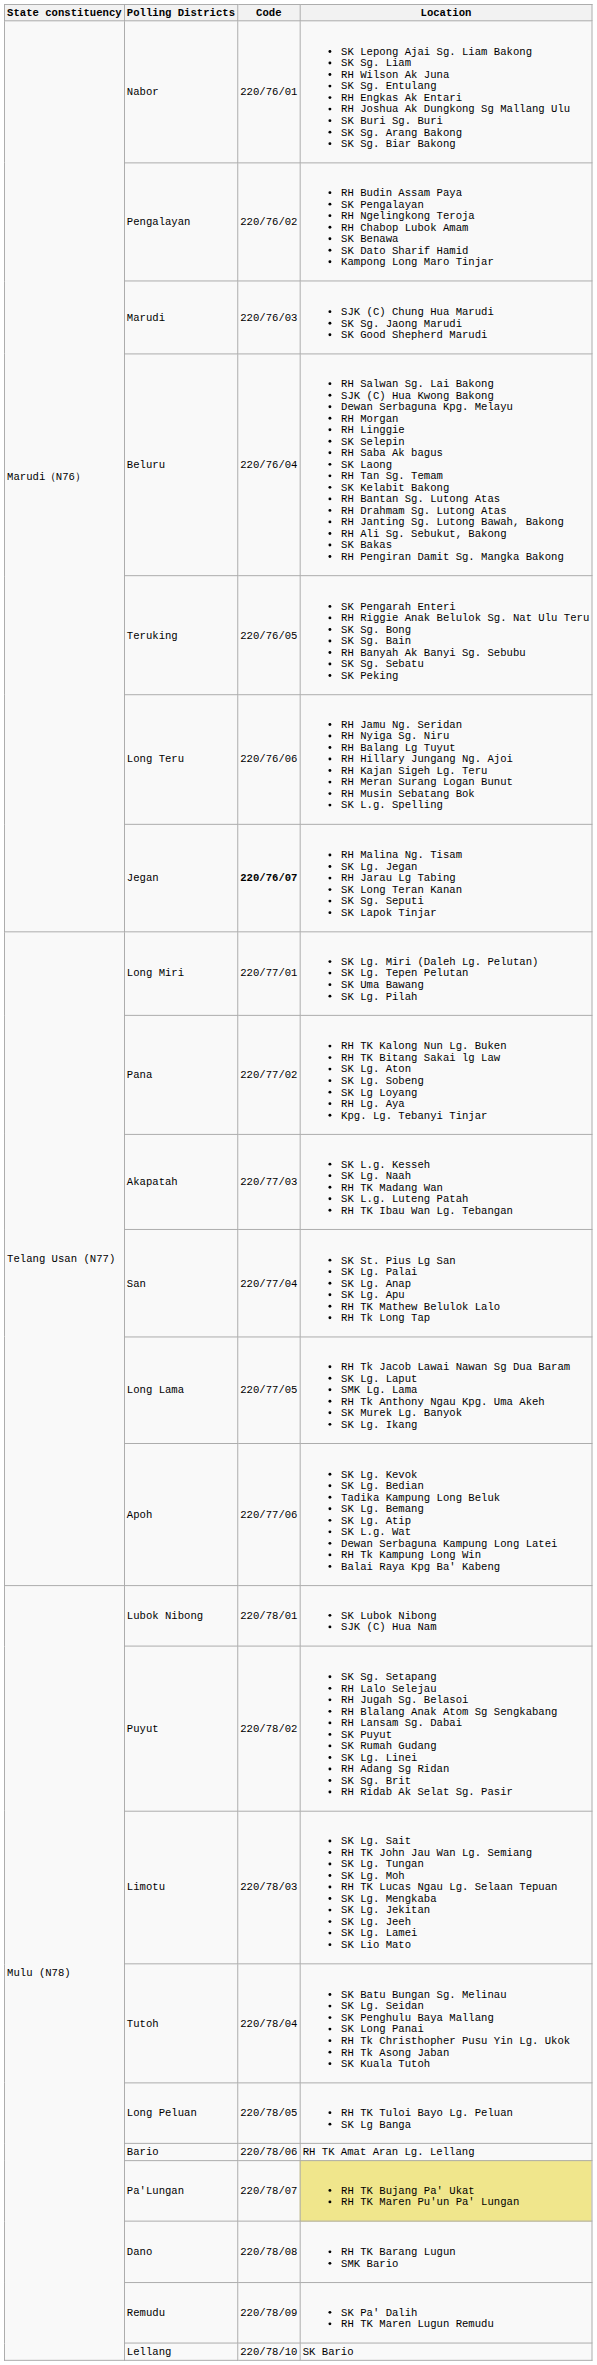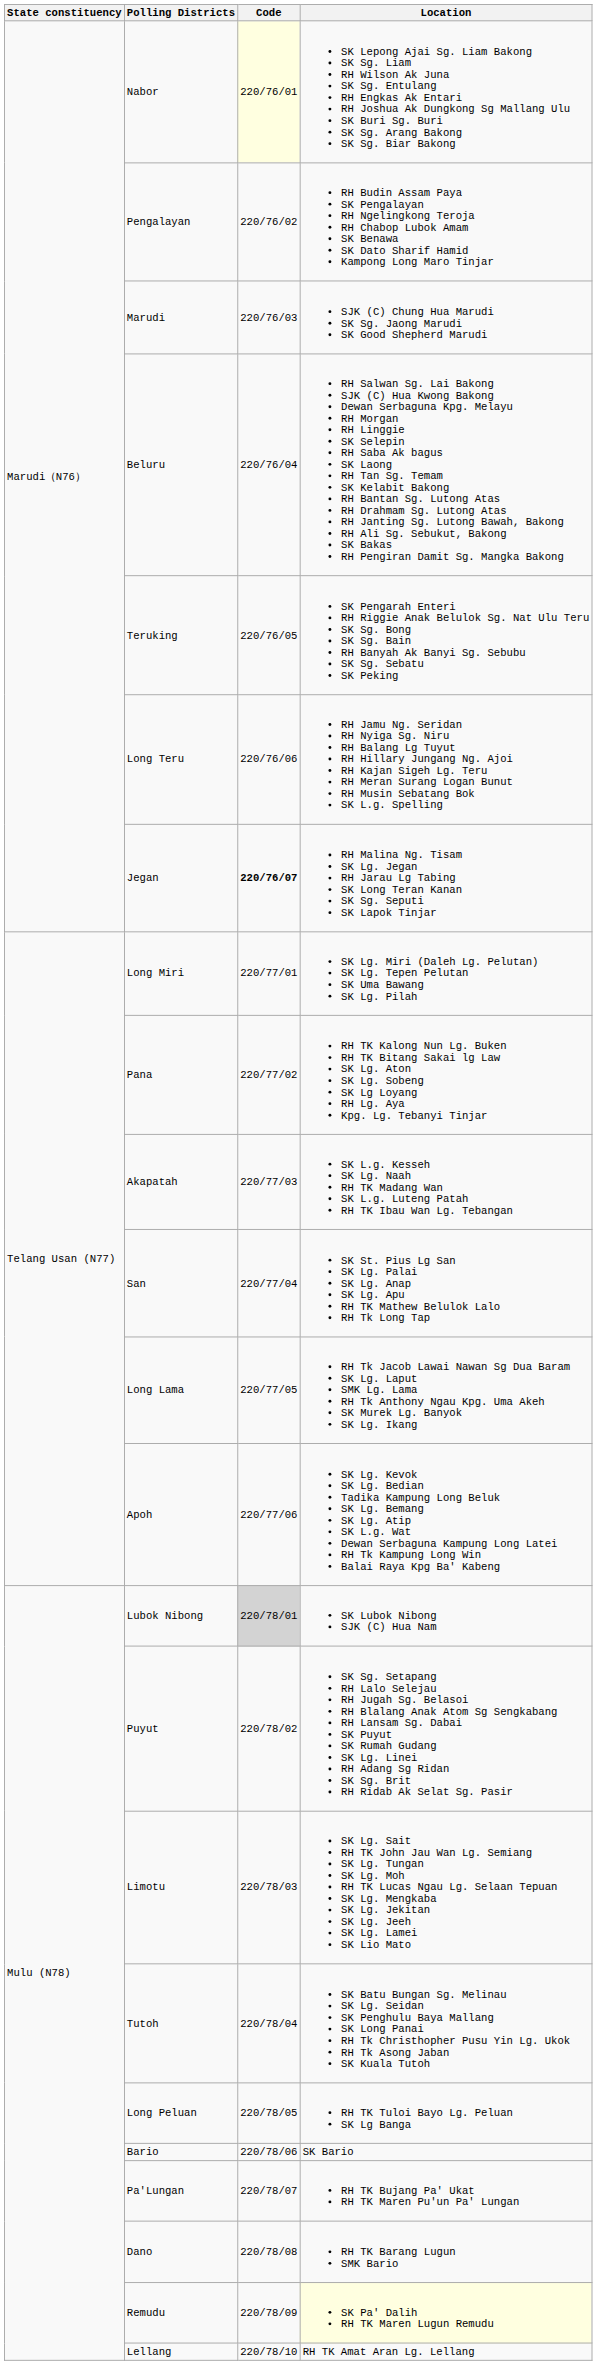 <table class="wikitable sortable mw-collapsible" style="white-space:nowrap;font-size:85%">
 <tr>
 <th>State constituency</th>
 <th>Polling Districts</th>
 <th>Code</th>
 <th>Location</th>
 </tr>
 <tr>
 <td rowspan="7">Marudi（N76）</td>
 <td>Nabor</td>
-<td>220/76/01</td>
+<td style="background: lightyellow;">220/76/01</td>
 <td><br><ul><li>SK Lepong Ajai Sg. Liam Bakong</li><li>SK Sg. Liam</li><li>RH Wilson Ak Juna</li><li>SK Sg. Entulang</li><li>RH Engkas Ak Entari</li><li>RH Joshua Ak Dungkong Sg Mallang Ulu</li><li>SK Buri Sg. Buri</li><li>SK Sg. Arang Bakong</li><li>SK Sg. Biar Bakong</li></ul></td>
 </tr>
 <tr>
 <td>Pengalayan</td>
 <td>220/76/02</td>
 <td><br><ul><li>RH Budin Assam Paya</li><li>SK Pengalayan</li><li>RH Ngelingkong Teroja</li><li>RH Chabop Lubok Amam</li><li>SK Benawa</li><li>SK Dato Sharif Hamid</li><li>Kampong Long Maro Tinjar</li></ul></td>
 </tr>
 <tr>
 <td>Marudi</td>
 <td>220/76/03</td>
 <td><br><ul><li>SJK (C) Chung Hua Marudi</li><li>SK Sg. Jaong Marudi</li><li>SK Good Shepherd Marudi</li></ul></td>
 </tr>
 <tr>
 <td>Beluru</td>
 <td>220/76/04</td>
 <td><br><ul><li>RH Salwan Sg. Lai Bakong</li><li>SJK (C) Hua Kwong Bakong</li><li>Dewan Serbaguna Kpg. Melayu</li><li>RH Morgan</li><li>RH Linggie</li><li>SK Selepin</li><li>RH Saba Ak bagus</li><li>SK Laong</li><li>RH Tan Sg. Temam</li><li>SK Kelabit Bakong</li><li>RH Bantan Sg. Lutong Atas</li><li>RH Drahmam Sg. Lutong Atas</li><li>RH Janting Sg. Lutong Bawah, Bakong</li><li>RH Ali Sg. Sebukut, Bakong</li><li>SK Bakas</li><li>RH Pengiran Damit Sg. Mangka Bakong</li></ul></td>
 </tr>
 <tr>
 <td>Teruking</td>
 <td>220/76/05</td>
 <td><br><ul><li>SK Pengarah Enteri</li><li>RH Riggie Anak Belulok Sg. Nat Ulu Teru</li><li>SK Sg. Bong</li><li>SK Sg. Bain</li><li>RH Banyah Ak Banyi Sg. Sebubu</li><li>SK Sg. Sebatu</li><li>SK Peking</li></ul></td>
 </tr>
 <tr>
 <td>Long Teru</td>
 <td>220/76/06</td>
 <td><br><ul><li>RH Jamu Ng. Seridan</li><li>RH Nyiga Sg. Niru</li><li>RH Balang Lg Tuyut</li><li>RH Hillary Jungang Ng. Ajoi</li><li>RH Kajan Sigeh Lg. Teru</li><li>RH Meran Surang Logan Bunut</li><li>RH Musin Sebatang Bok</li><li>SK L.g. Spelling</li></ul></td>
 </tr>
 <tr>
 <td>Jegan</td>
 <td><strong>220/76/07</strong></td>
 <td><br><ul><li>RH Malina Ng. Tisam</li><li>SK Lg. Jegan</li><li>RH Jarau Lg Tabing</li><li>SK Long Teran Kanan</li><li>SK Sg. Seputi</li><li>SK Lapok Tinjar</li></ul></td>
 </tr>
 <tr>
 <td rowspan="6">Telang Usan (N77)</td>
 <td>Long Miri</td>
 <td>220/77/01</td>
 <td><br><ul><li>SK Lg. Miri (Daleh Lg. Pelutan)</li><li>SK Lg. Tepen Pelutan</li><li>SK Uma Bawang</li><li>SK Lg. Pilah</li></ul></td>
 </tr>
 <tr>
 <td>Pana</td>
 <td>220/77/02</td>
 <td><br><ul><li>RH TK Kalong Nun Lg. Buken</li><li>RH TK Bitang Sakai lg Law</li><li>SK Lg. Aton</li><li>SK Lg. Sobeng</li><li>SK Lg Loyang</li><li>RH Lg. Aya</li><li>Kpg. Lg. Tebanyi Tinjar</li></ul></td>
 </tr>
 <tr>
 <td>Akapatah</td>
 <td>220/77/03</td>
 <td><br><ul><li>SK L.g. Kesseh</li><li>SK Lg. Naah</li><li>RH TK Madang Wan</li><li>SK L.g. Luteng Patah</li><li>RH TK Ibau Wan Lg. Tebangan</li></ul></td>
 </tr>
 <tr>
 <td>San</td>
 <td>220/77/04</td>
 <td><br><ul><li>SK St. Pius Lg San</li><li>SK Lg. Palai</li><li>SK Lg. Anap</li><li>SK Lg. Apu</li><li>RH TK Mathew Belulok Lalo</li><li>RH Tk Long Tap</li></ul></td>
 </tr>
 <tr>
 <td>Long Lama</td>
 <td>220/77/05</td>
 <td><br><ul><li>RH Tk Jacob Lawai Nawan Sg Dua Baram</li><li>SK Lg. Laput</li><li>SMK Lg. Lama</li><li>RH Tk Anthony Ngau Kpg. Uma Akeh</li><li>SK Murek Lg. Banyok</li><li>SK Lg. Ikang</li></ul></td>
 </tr>
 <tr>
 <td>Apoh</td>
 <td>220/77/06</td>
 <td><br><ul><li>SK Lg. Kevok</li><li>SK Lg. Bedian</li><li>Tadika Kampung Long Beluk</li><li>SK Lg. Bemang</li><li>SK Lg. Atip</li><li>SK L.g. Wat</li><li>Dewan Serbaguna Kampung Long Latei</li><li>RH Tk Kampung Long Win</li><li>Balai Raya Kpg Ba' Kabeng</li></ul></td>
 </tr>
 <tr>
 <td rowspan="10">Mulu (N78)</td>
 <td>Lubok Nibong</td>
-<td>220/78/01</td>
+<td style="background: lightgrey;">220/78/01</td>
 <td><br><ul><li>SK Lubok Nibong</li><li>SJK (C) Hua Nam</li></ul></td>
 </tr>
 <tr>
 <td>Puyut</td>
 <td>220/78/02</td>
 <td><br><ul><li>SK Sg. Setapang</li><li>RH Lalo Selejau</li><li>RH Jugah Sg. Belasoi</li><li>RH Blalang Anak Atom Sg Sengkabang</li><li>RH Lansam Sg. Dabai</li><li>SK Puyut</li><li>SK Rumah  Gudang</li><li>SK Lg. Linei</li><li>RH Adang Sg Ridan</li><li>SK Sg. Brit</li><li>RH Ridab Ak Selat Sg. Pasir</li></ul></td>
 </tr>
 <tr>
 <td>Limotu</td>
 <td>220/78/03</td>
 <td><br><ul><li>SK Lg. Sait</li><li>RH TK John Jau Wan Lg. Semiang</li><li>SK Lg. Tungan</li><li>SK Lg. Moh</li><li>RH TK Lucas Ngau Lg. Selaan Tepuan</li><li>SK Lg. Mengkaba</li><li>SK Lg. Jekitan</li><li>SK Lg. Jeeh</li><li>SK Lg. Lamei</li><li>SK Lio Mato</li></ul></td>
 </tr>
 <tr>
 <td>Tutoh</td>
 <td>220/78/04</td>
 <td><br><ul><li>SK Batu Bungan Sg. Melinau</li><li>SK Lg. Seidan</li><li>SK Penghulu Baya Mallang</li><li>SK Long Panai</li><li>RH Tk Christhopher Pusu Yin Lg. Ukok</li><li>RH Tk Asong Jaban</li><li>SK Kuala Tutoh</li></ul></td>
 </tr>
 <tr>
 <td>Long Peluan</td>
 <td>220/78/05</td>
 <td><br><ul><li>RH TK Tuloi Bayo Lg. Peluan</li><li>SK Lg Banga</li></ul></td>
 </tr>
 <tr>
 <td>Bario</td>
 <td>220/78/06</td>
-<td>RH TK Amat Aran Lg. Lellang</td>
+<td>SK Bario</td>
 </tr>
 <tr>
 <td>Pa'Lungan</td>
 <td>220/78/07</td>
-<td style="background: khaki;"><br><ul><li>RH TK Bujang Pa' Ukat</li><li>RH TK Maren Pu'un Pa' Lungan</li></ul></td>
+<td><br><ul><li>RH TK Bujang Pa' Ukat</li><li>RH TK Maren Pu'un Pa' Lungan</li></ul></td>
 </tr>
 <tr>
 <td>Dano</td>
 <td>220/78/08</td>
 <td><br><ul><li>RH TK Barang Lugun</li><li>SMK Bario</li></ul></td>
 </tr>
 <tr>
 <td>Remudu</td>
 <td>220/78/09</td>
-<td><br><ul><li>SK Pa' Dalih</li><li>RH TK Maren Lugun Remudu</li></ul></td>
+<td style="background: lightyellow;"><br><ul><li>SK Pa' Dalih</li><li>RH TK Maren Lugun Remudu</li></ul></td>
 </tr>
 <tr>
 <td>Lellang</td>
 <td>220/78/10</td>
-<td>SK Bario</td>
+<td>RH TK Amat Aran Lg. Lellang</td>
 </tr>
 </table>
